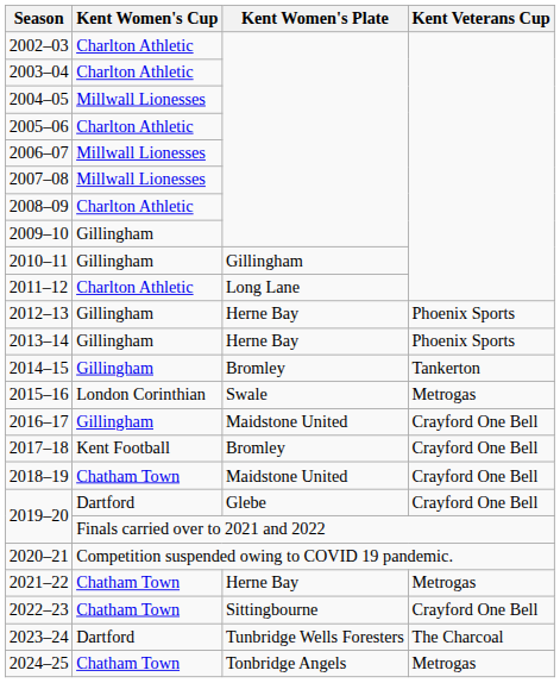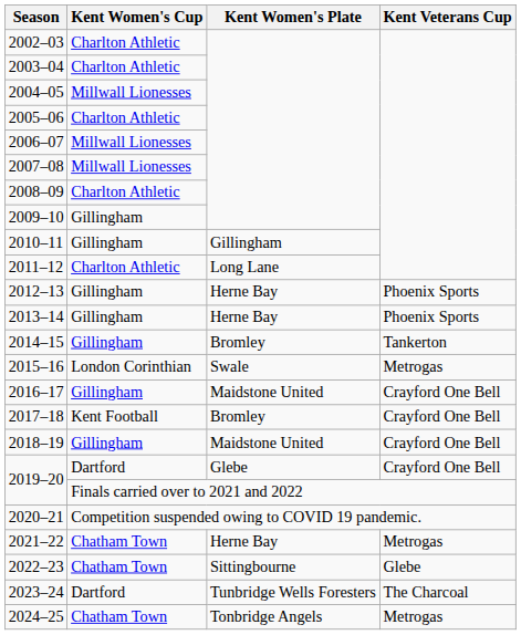 <table class="wikitable">
 <tr>
 <th>Season</th>
 <th>Kent Women's Cup</th>
 <th>Kent Women's Plate</th>
 <th>Kent Veterans Cup</th>
 </tr>
 <tr>
 <td>2002–03</td>
 <td><a href='#'>Charlton Athletic</a></td>
 <td rowspan=8></td>
 <td rowspan=10></td>
 </tr>
 <tr>
 <td>2003–04</td>
 <td><a href='#'>Charlton Athletic</a></td>
 </tr>
 <tr>
 <td>2004–05</td>
 <td><a href='#'>Millwall Lionesses</a></td>
 </tr>
 <tr>
 <td>2005–06</td>
 <td><a href='#'>Charlton Athletic</a></td>
 </tr>
 <tr>
 <td>2006–07</td>
 <td><a href='#'>Millwall Lionesses</a></td>
 </tr>
 <tr>
 <td>2007–08</td>
 <td><a href='#'>Millwall Lionesses</a></td>
 </tr>
 <tr>
 <td>2008–09</td>
 <td><a href='#'>Charlton Athletic</a></td>
 </tr>
 <tr>
 <td>2009–10</td>
 <td>Gillingham</td>
 </tr>
 <tr>
 <td>2010–11</td>
 <td>Gillingham</td>
 <td>Gillingham</td>
 </tr>
 <tr>
 <td>2011–12</td>
 <td><a href='#'>Charlton Athletic</a></td>
 <td>Long Lane</td>
 </tr>
 <tr>
 <td>2012–13</td>
 <td>Gillingham</td>
 <td>Herne Bay</td>
 <td>Phoenix Sports</td>
 </tr>
 <tr>
 <td>2013–14</td>
 <td>Gillingham</td>
 <td>Herne Bay</td>
 <td>Phoenix Sports</td>
 </tr>
 <tr>
 <td>2014–15</td>
 <td><a href='#'>Gillingham</a></td>
 <td>Bromley</td>
 <td>Tankerton</td>
 </tr>
 <tr>
 <td>2015–16</td>
 <td>London Corinthian</td>
 <td>Swale</td>
 <td>Metrogas</td>
 </tr>
 <tr>
 <td>2016–17</td>
 <td><a href='#'>Gillingham</a></td>
 <td>Maidstone United</td>
 <td>Crayford One Bell</td>
 </tr>
 <tr>
 <td>2017–18</td>
 <td>Kent Football</td>
 <td>Bromley</td>
 <td>Crayford One Bell</td>
 </tr>
 <tr>
 <td>2018–19</td>
-<td><a href='#'>Chatham Town</a></td>
+<td><a href='#'>Gillingham</a></td>
 <td>Maidstone United</td>
 <td>Crayford One Bell</td>
 </tr>
 <tr>
 <td rowspan=2>2019–20</td>
 <td>Dartford</td>
 <td>Glebe</td>
 <td>Crayford One Bell</td>
 </tr>
 <tr>
 <td colspan=3>Finals carried over to 2021 and 2022</td>
 </tr>
 <tr>
 <td>2020–21</td>
 <td colspan=3>Competition suspended owing to COVID 19 pandemic.</td>
 </tr>
 <tr>
 <td>2021–22</td>
 <td><a href='#'>Chatham Town</a></td>
 <td>Herne Bay</td>
 <td>Metrogas</td>
 </tr>
 <tr>
 <td>2022–23</td>
 <td><a href='#'>Chatham Town</a></td>
 <td>Sittingbourne</td>
-<td>Crayford One Bell</td>
+<td>Glebe</td>
 </tr>
 <tr>
 <td>2023–24</td>
 <td>Dartford</td>
 <td>Tunbridge Wells Foresters</td>
 <td>The Charcoal</td>
 </tr>
 <tr>
 <td>2024–25</td>
 <td><a href='#'>Chatham Town</a></td>
 <td>Tonbridge Angels</td>
 <td>Metrogas</td>
 </tr>
 </table>
